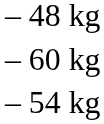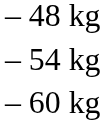 <table>
 <tr>
 <td>– 48 kg<br></td>
+<td></td>
+<td></td>
+<td></td>
+</tr>
+<tr>
+<td>– 54 kg<br></td>
 <td></td>
 <td></td>
 <td></td>
 </tr>
 <tr>
 <td>– 60 kg<br></td>
 <td></td>
 <td></td>
 <td></td>
 </tr>
-<tr>
-<td>– 54 kg<br></td>
-<td></td>
-<td></td>
-<td></td>
-</tr>
 </table>
